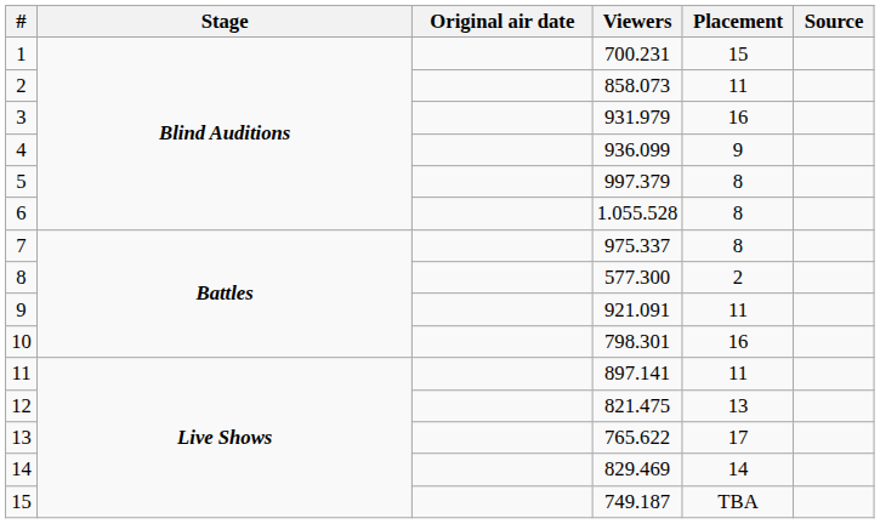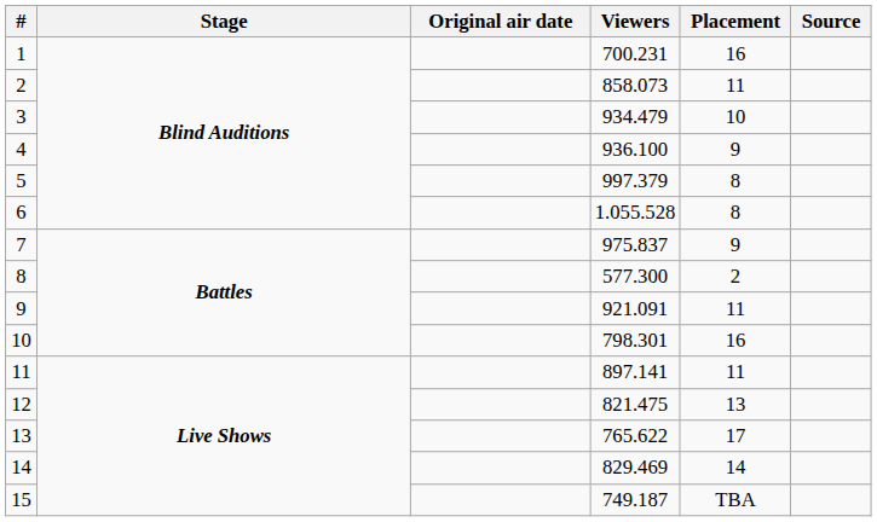 <table style="text-align:center;" class="wikitable sortable">
 <tr>
 <th style="padding:0 8px;" class="unsortable">#</th>
 <th style="width:290px;" class="unsortable">Stage</th>
 <th style="width:135px;" class="unsortable">Original air date</th>
 <th style="padding:0 8px;" class="unsortable">Viewers</th>
 <th style="padding:0 8px;" class="unsortable">Placement</th>
 <th style="padding:0 8px;" class="unsortable">Source</th>
 </tr>
 <tr>
 <td>1</td>
 <td rowspan=6><strong><em>Blind Auditions</em></strong></td>
 <td></td>
 <td>700.231</td>
-<td>15</td>
+<td>16</td>
 <td></td>
 </tr>
 <tr>
 <td>2</td>
 <td></td>
 <td>858.073</td>
 <td>11</td>
 <td></td>
 </tr>
 <tr>
 <td>3</td>
 <td></td>
-<td>931.979</td>
-<td>16</td>
+<td>934.479</td>
+<td>10</td>
 <td></td>
 </tr>
 <tr>
 <td>4</td>
 <td></td>
-<td>936.099</td>
+<td>936.100</td>
 <td>9</td>
 <td></td>
 </tr>
 <tr>
 <td>5</td>
 <td></td>
 <td>997.379</td>
 <td>8</td>
 <td></td>
 </tr>
 <tr>
 <td>6</td>
 <td></td>
 <td>1.055.528</td>
 <td>8</td>
 <td></td>
 </tr>
 <tr>
 <td>7</td>
 <td rowspan=4><strong><em>Battles</em></strong></td>
 <td></td>
-<td>975.337</td>
-<td>8</td>
+<td>975.837</td>
+<td>9</td>
 <td></td>
 </tr>
 <tr>
 <td>8</td>
 <td></td>
 <td>577.300</td>
 <td>2</td>
 <td></td>
 </tr>
 <tr>
 <td>9</td>
 <td></td>
 <td>921.091</td>
 <td>11</td>
 <td></td>
 </tr>
 <tr>
 <td>10</td>
 <td></td>
 <td>798.301</td>
 <td>16</td>
 <td></td>
 </tr>
 <tr>
 <td>11</td>
 <td rowspan=7><strong><em>Live Shows</em></strong></td>
 <td></td>
 <td>897.141</td>
 <td>11</td>
 <td></td>
 </tr>
 <tr>
 <td>12</td>
 <td></td>
 <td>821.475</td>
 <td>13</td>
 <td></td>
 </tr>
 <tr>
 <td>13</td>
 <td></td>
 <td>765.622</td>
 <td>17</td>
 <td></td>
 </tr>
 <tr>
 <td>14</td>
 <td></td>
 <td>829.469</td>
 <td>14</td>
 <td></td>
 </tr>
 <tr>
 <td>15</td>
 <td></td>
 <td>749.187</td>
 <td>TBA</td>
 <td></td>
 </tr>
 </table>
